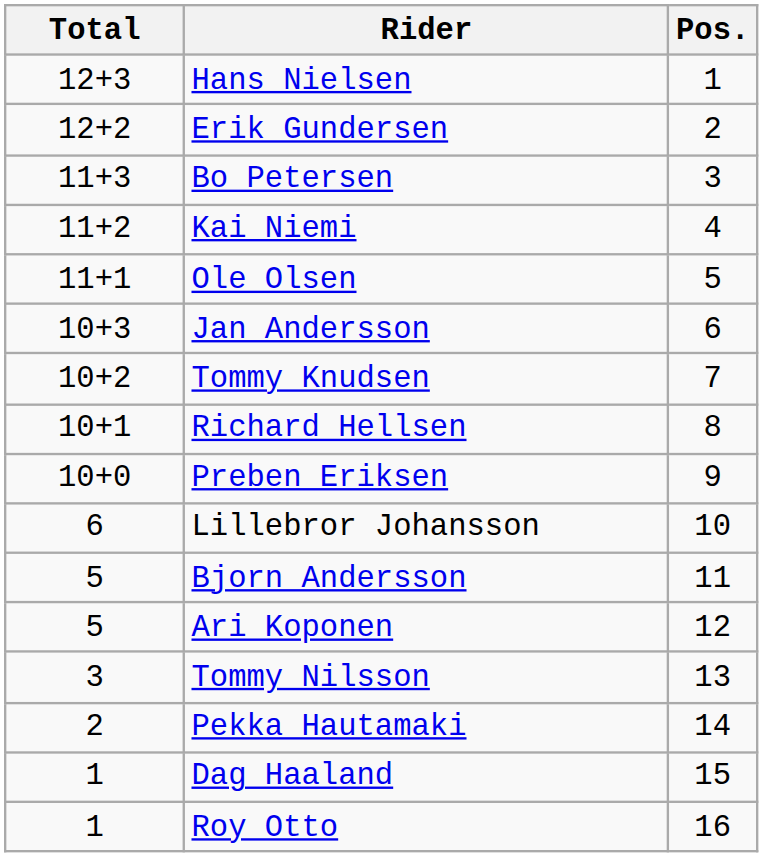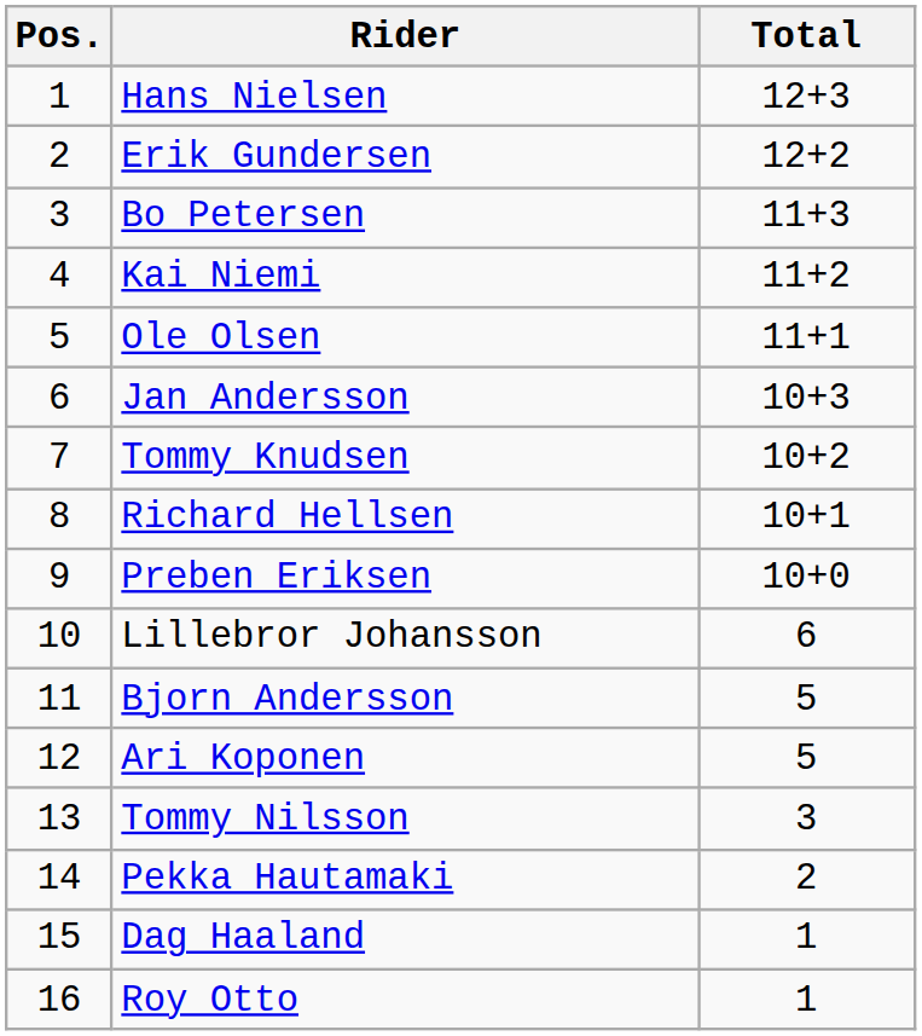 <table class=wikitable>
 <tr>
+<th width=25px>Pos.</th>
+<th width=200px>Rider</th>
 <th width=70px>Total</th>
-<th width=200px>Rider</th>
-<th width=25px>Pos.</th>
 </tr>
 <tr align=center >
+<td>1</td>
+<td align=left> <a href='#'>Hans Nielsen</a></td>
 <td>12+3</td>
-<td align=left> <a href='#'>Hans Nielsen</a></td>
+</tr>
+<tr align=center >
+<td>2</td>
+<td align=left> <a href='#'>Erik Gundersen</a></td>
+<td>12+2</td>
+</tr>
+<tr align=center >
+<td>3</td>
+<td align=left> <a href='#'>Bo Petersen</a></td>
+<td>11+3</td>
+</tr>
+<tr align=center >
+<td>4</td>
+<td align=left> <a href='#'>Kai Niemi</a></td>
+<td>11+2</td>
+</tr>
+<tr align=center >
+<td>5</td>
+<td align=left> <a href='#'>Ole Olsen</a></td>
+<td>11+1</td>
+</tr>
+<tr align=center >
+<td>6</td>
+<td align=left> <a href='#'>Jan Andersson</a></td>
+<td>10+3</td>
+</tr>
+<tr align=center >
+<td>7</td>
+<td align=left> <a href='#'>Tommy Knudsen</a></td>
+<td>10+2</td>
+</tr>
+<tr align=center>
+<td>8</td>
+<td align=left> <a href='#'>Richard Hellsen</a></td>
+<td>10+1</td>
+</tr>
+<tr align=center>
+<td>9</td>
+<td align=left> <a href='#'>Preben Eriksen</a></td>
+<td>10+0</td>
+</tr>
+<tr align=center>
+<td>10</td>
+<td align=left> Lillebror Johansson</td>
+<td>6</td>
+</tr>
+<tr align=center>
+<td>11</td>
+<td align=left> <a href='#'>Bjorn Andersson</a></td>
+<td>5</td>
+</tr>
+<tr align=center>
+<td>12</td>
+<td align=left> <a href='#'>Ari Koponen</a></td>
+<td>5</td>
+</tr>
+<tr align=center>
+<td>13</td>
+<td align=left> <a href='#'>Tommy Nilsson</a></td>
+<td>3</td>
+</tr>
+<tr align=center>
+<td>14</td>
+<td align=left> <a href='#'>Pekka Hautamaki</a></td>
+<td>2</td>
+</tr>
+<tr align=center>
+<td>15</td>
+<td align=left> <a href='#'>Dag Haaland</a></td>
 <td>1</td>
 </tr>
-<tr align=center >
-<td>12+2</td>
-<td align=left> <a href='#'>Erik Gundersen</a></td>
-<td>2</td>
-</tr>
-<tr align=center >
-<td>11+3</td>
-<td align=left> <a href='#'>Bo Petersen</a></td>
-<td>3</td>
-</tr>
-<tr align=center >
-<td>11+2</td>
-<td align=left> <a href='#'>Kai Niemi</a></td>
-<td>4</td>
-</tr>
-<tr align=center >
-<td>11+1</td>
-<td align=left> <a href='#'>Ole Olsen</a></td>
-<td>5</td>
-</tr>
-<tr align=center >
-<td>10+3</td>
-<td align=left> <a href='#'>Jan Andersson</a></td>
-<td>6</td>
-</tr>
-<tr align=center >
-<td>10+2</td>
-<td align=left> <a href='#'>Tommy Knudsen</a></td>
-<td>7</td>
-</tr>
 <tr align=center>
-<td>10+1</td>
-<td align=left> <a href='#'>Richard Hellsen</a></td>
-<td>8</td>
-</tr>
-<tr align=center>
-<td>10+0</td>
-<td align=left> <a href='#'>Preben Eriksen</a></td>
-<td>9</td>
-</tr>
-<tr align=center>
-<td>6</td>
-<td align=left> Lillebror Johansson</td>
-<td>10</td>
-</tr>
-<tr align=center>
-<td>5</td>
-<td align=left> <a href='#'>Bjorn Andersson</a></td>
-<td>11</td>
-</tr>
-<tr align=center>
-<td>5</td>
-<td align=left> <a href='#'>Ari Koponen</a></td>
-<td>12</td>
-</tr>
-<tr align=center>
-<td>3</td>
-<td align=left> <a href='#'>Tommy Nilsson</a></td>
-<td>13</td>
-</tr>
-<tr align=center>
-<td>2</td>
-<td align=left> <a href='#'>Pekka Hautamaki</a></td>
-<td>14</td>
-</tr>
-<tr align=center>
+<td>16</td>
+<td align=left> <a href='#'>Roy Otto</a></td>
 <td>1</td>
-<td align=left> <a href='#'>Dag Haaland</a></td>
-<td>15</td>
-</tr>
-<tr align=center>
-<td>1</td>
-<td align=left> <a href='#'>Roy Otto</a></td>
-<td>16</td>
 </tr>
 </table>
